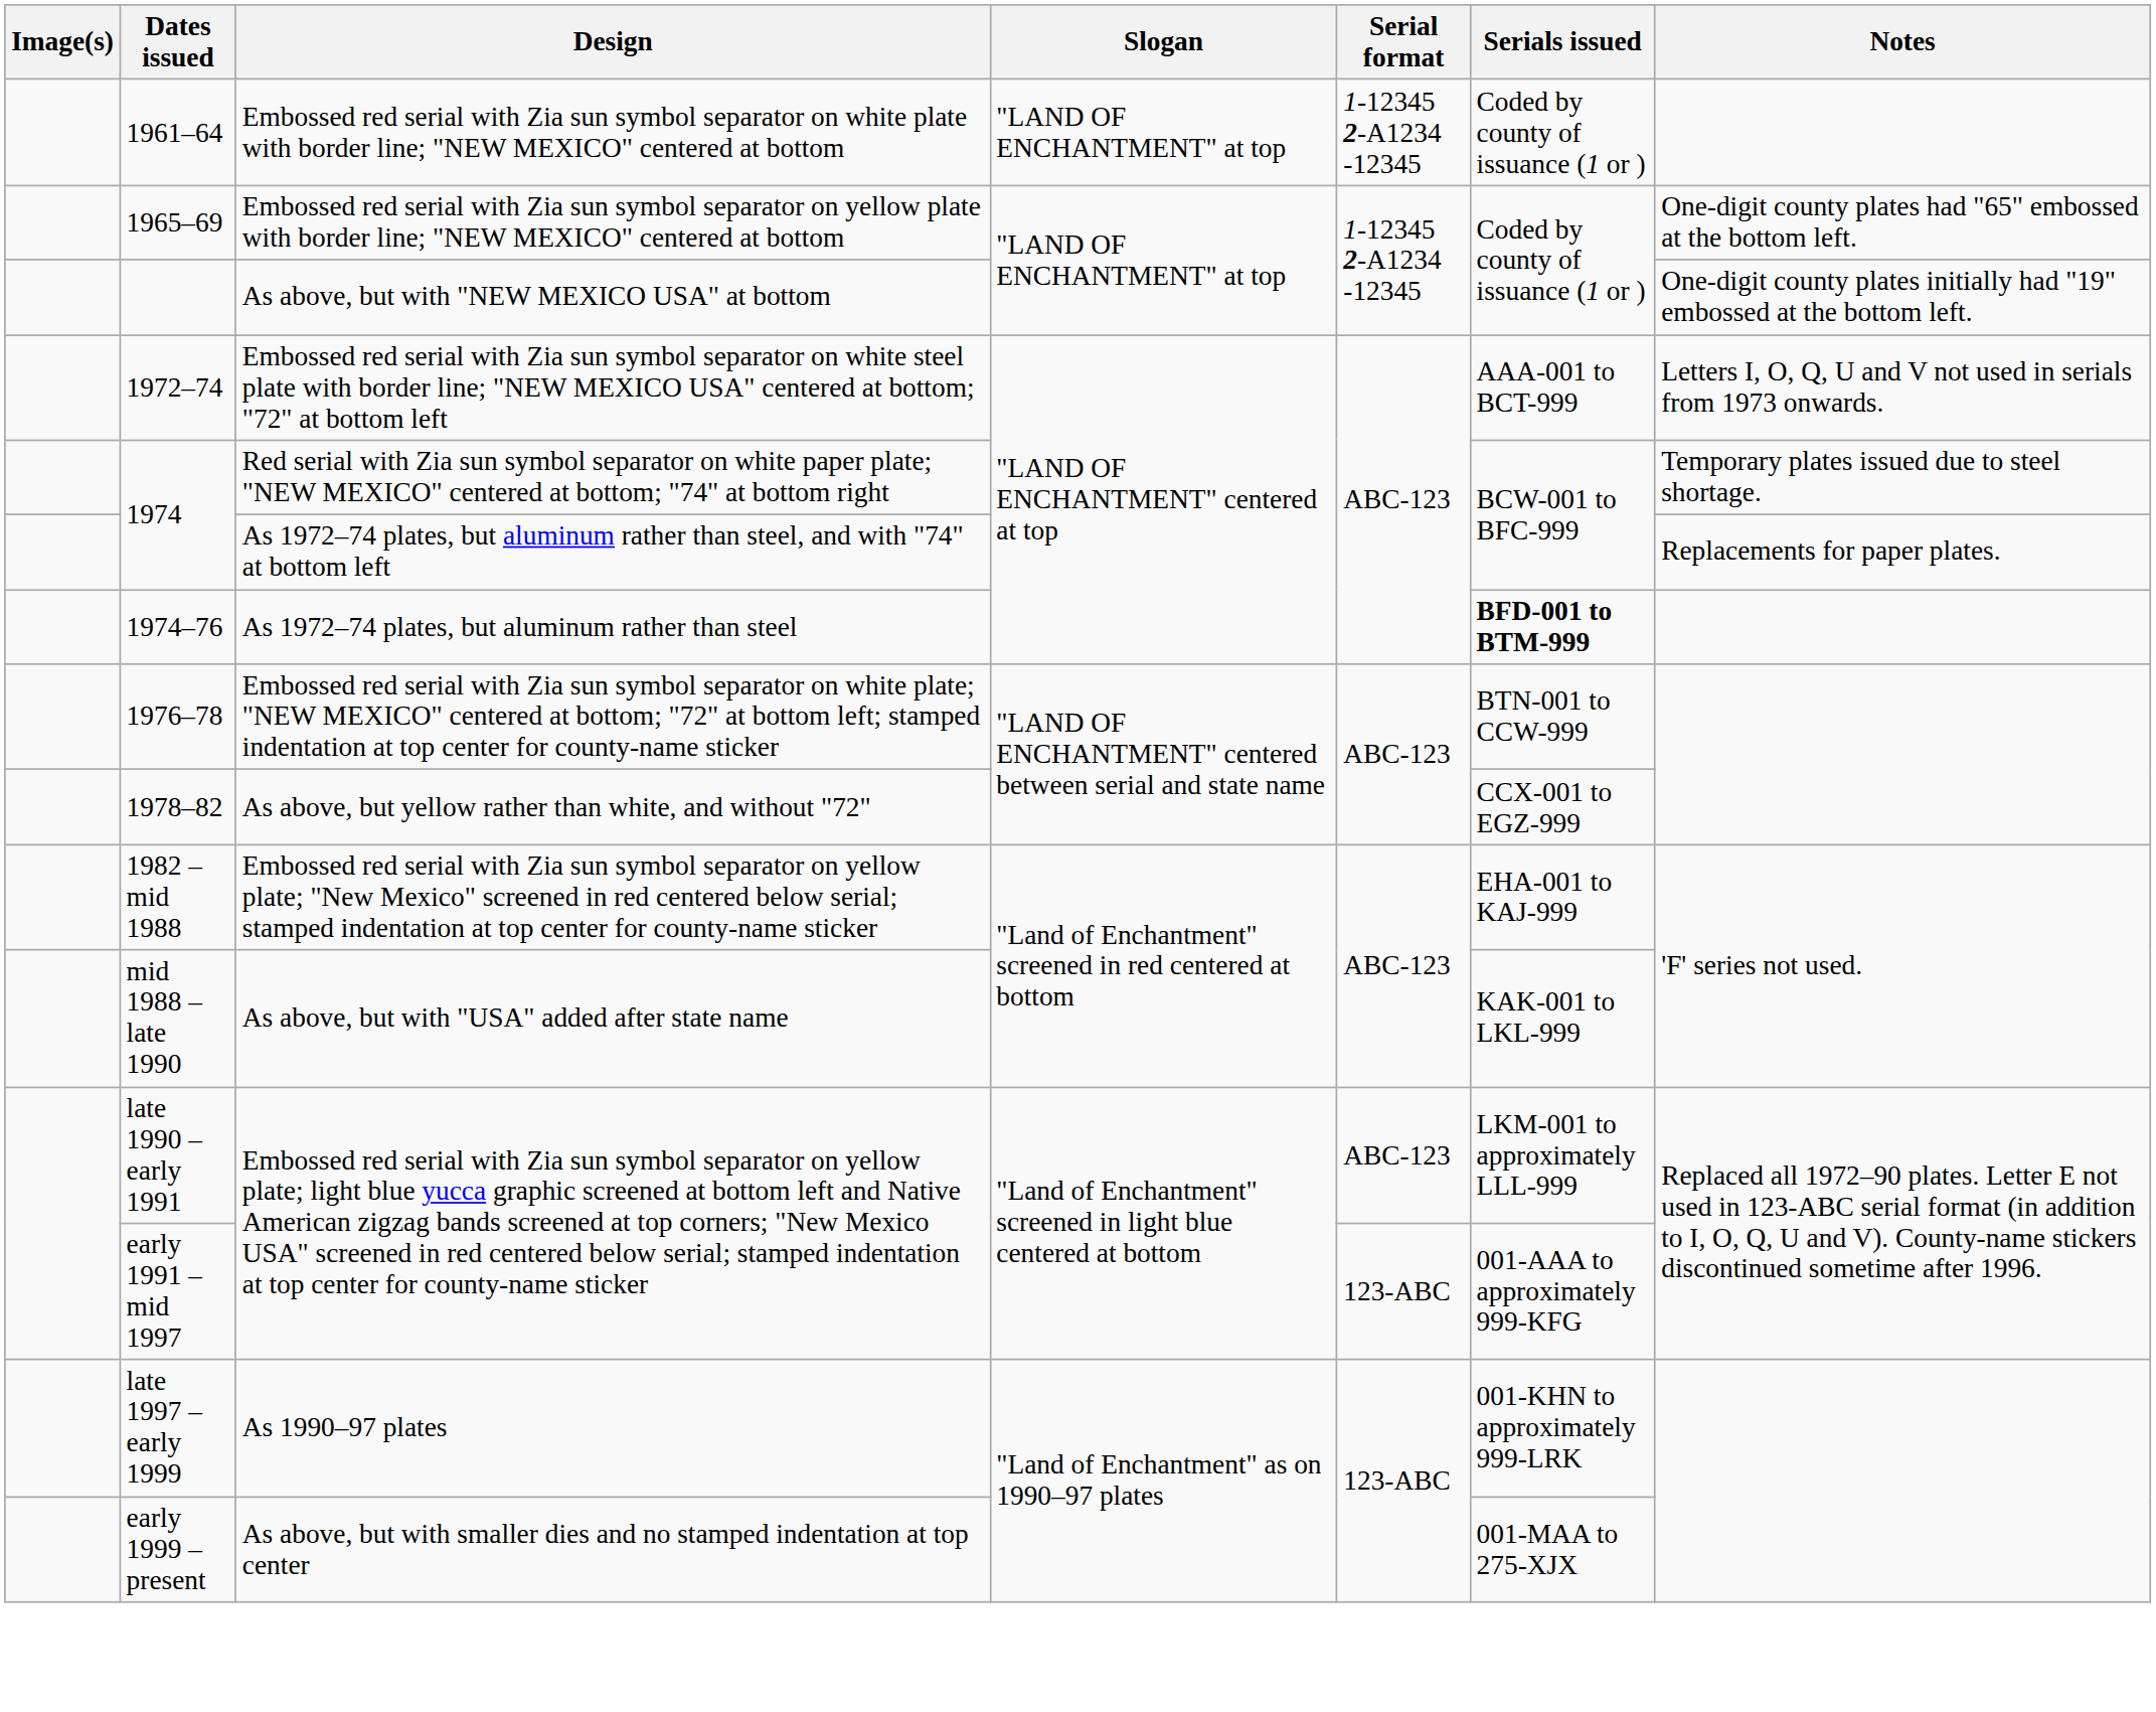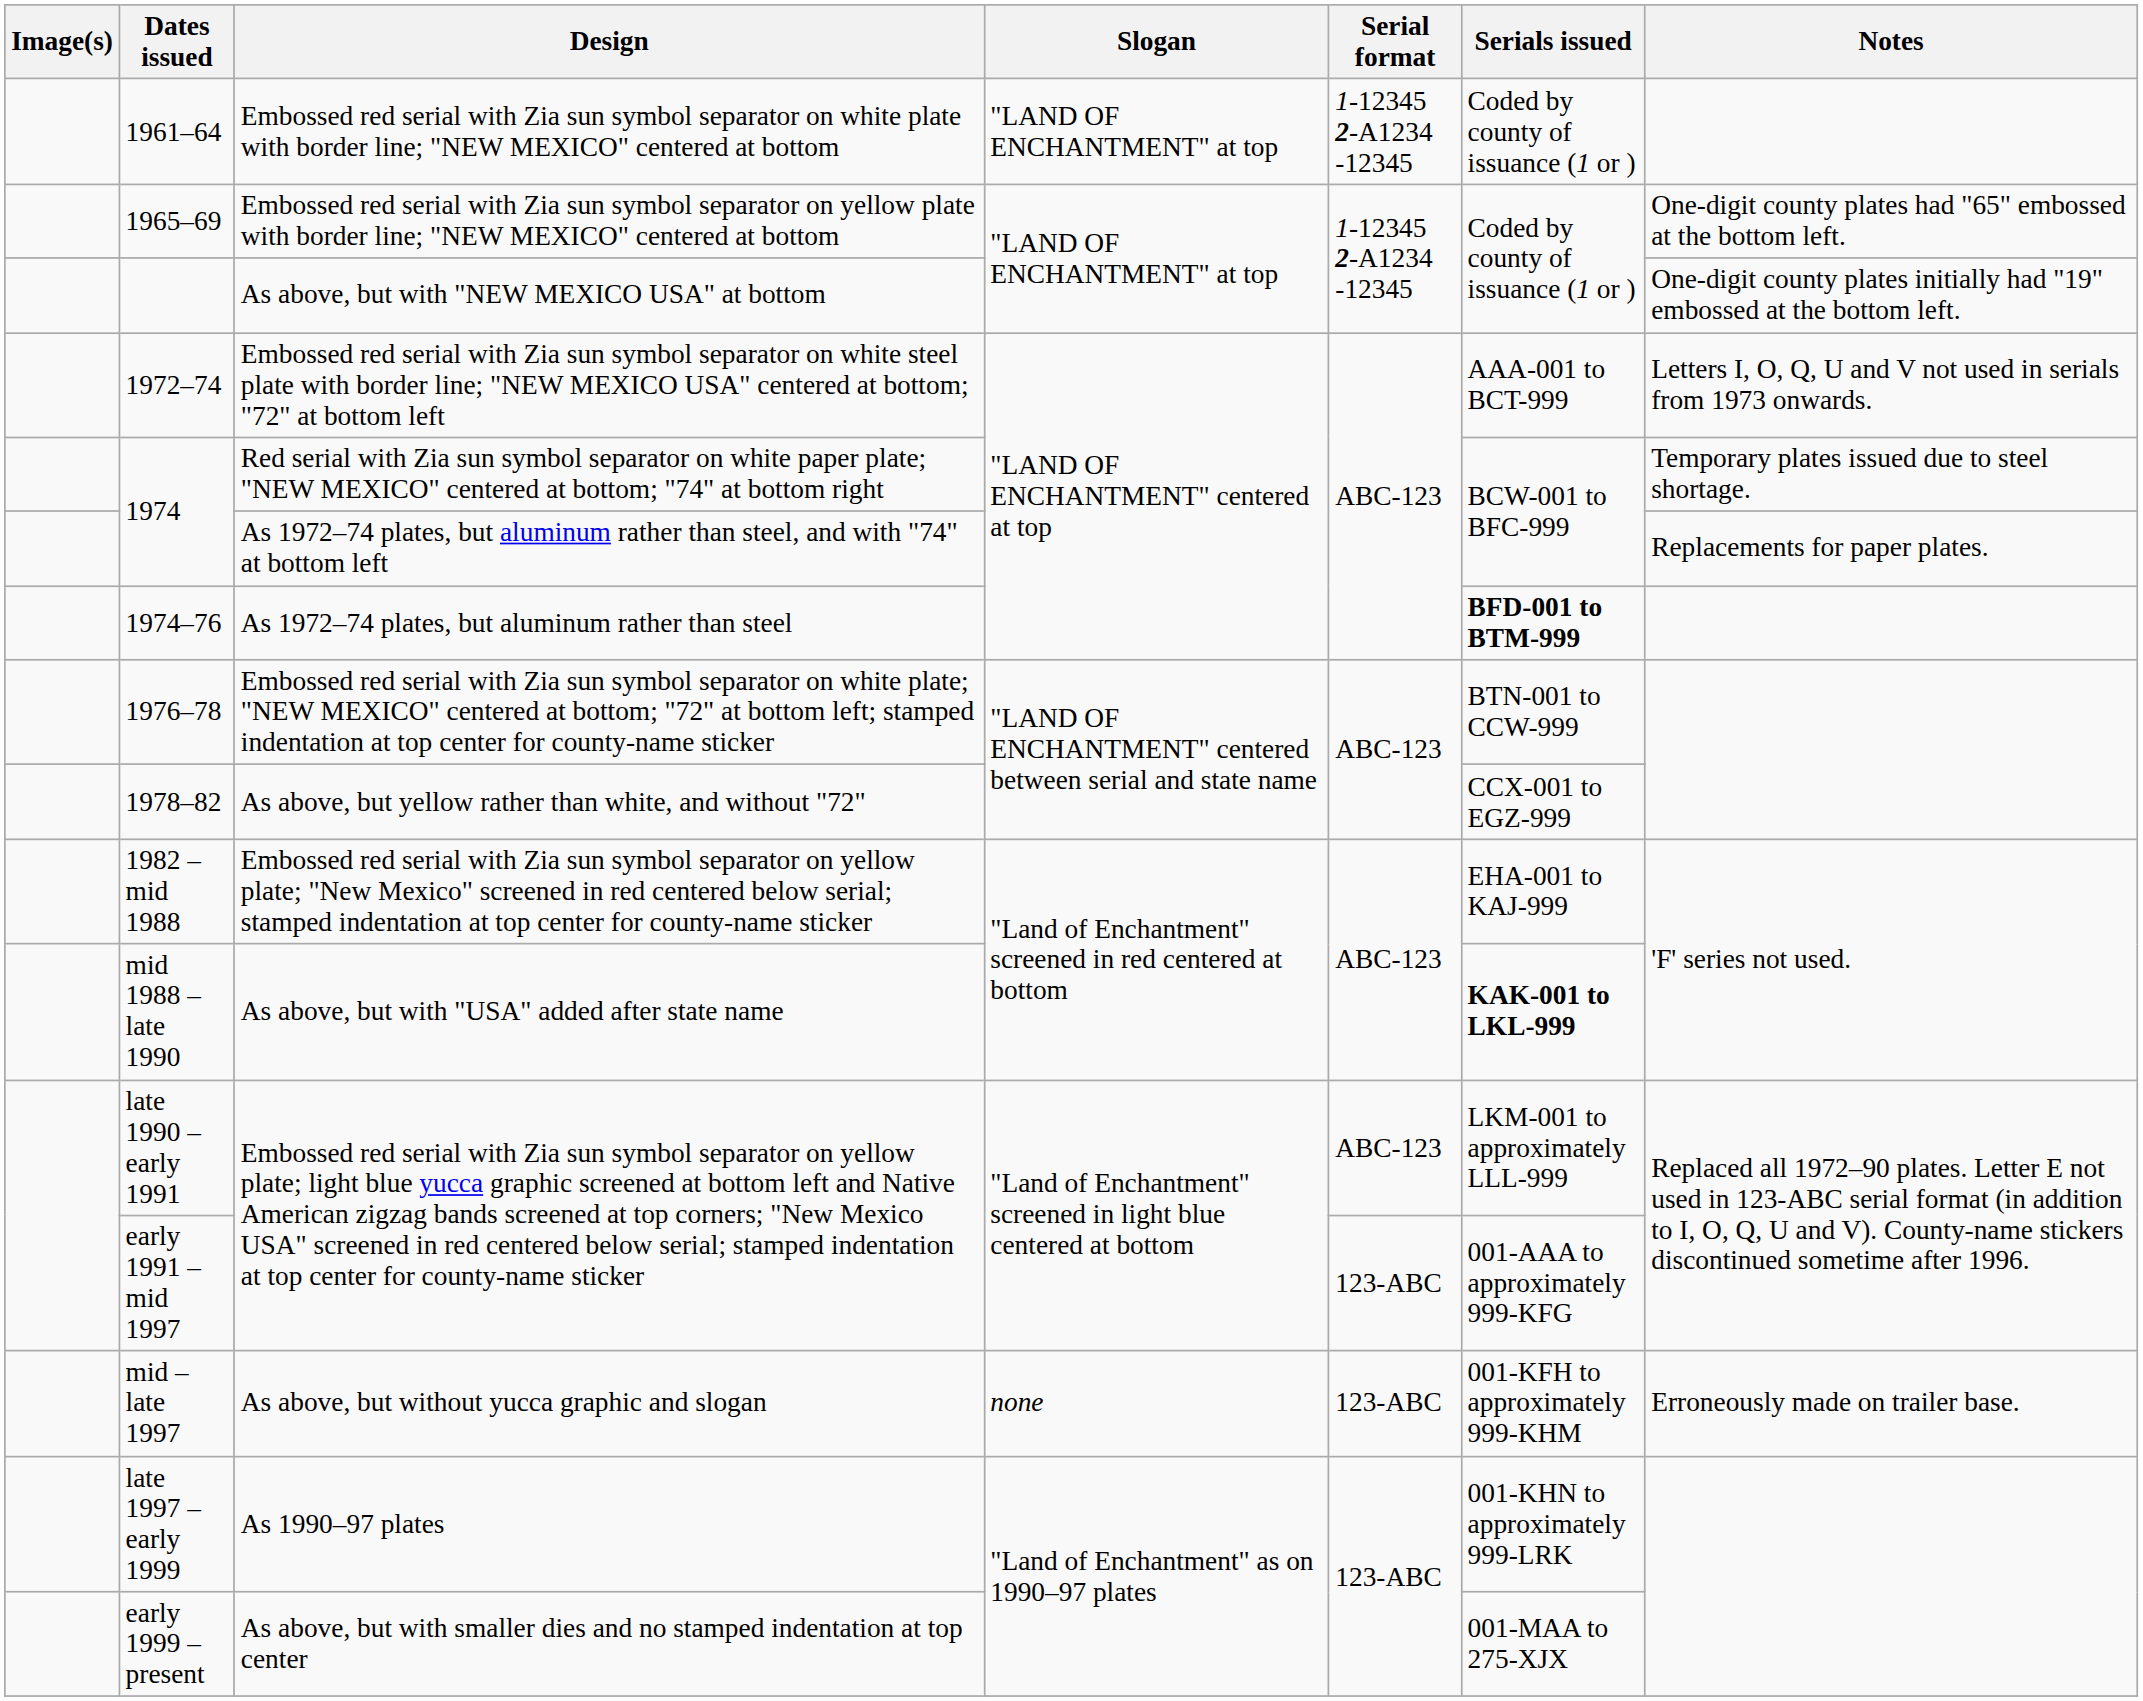 <table class="wikitable">
 <tr>
 <th>Image(s)</th>
 <th style="width:60px;">Dates issued</th>
 <th>Design</th>
 <th>Slogan</th>
 <th style="width:70px;">Serial format</th>
 <th style="width:100px;">Serials issued</th>
 <th>Notes</th>
 </tr>
 <tr>
 <td></td>
 <td>1961–64</td>
 <td>Embossed red serial with Zia sun symbol separator on white plate with border line; "NEW MEXICO" centered at bottom</td>
 <td>"LAND OF ENCHANTMENT" at top</td>
 <td><em>1</em>-12345<br><strong><em>2</em></strong>-A1234<br>-12345</td>
 <td>Coded by county of issuance (<em>1</em> or )</td>
 <td></td>
 </tr>
 <tr>
 <td><br></td>
 <td>1965–69</td>
 <td>Embossed red serial with Zia sun symbol separator on yellow plate with border line; "NEW MEXICO" centered at bottom</td>
 <td rowspan="2">"LAND OF ENCHANTMENT" at top</td>
 <td rowspan="2"><em>1</em>-12345<br><strong><em>2</em></strong>-A1234<br>-12345</td>
 <td rowspan="2">Coded by county of issuance (<em>1</em> or )</td>
 <td>One-digit county plates had "65" embossed at the bottom left.</td>
 </tr>
 <tr>
 <td></td>
 <td></td>
 <td>As above, but with "NEW MEXICO USA" at bottom</td>
 <td>One-digit county plates initially had "19" embossed at the bottom left.</td>
 </tr>
 <tr>
 <td></td>
 <td>1972–74</td>
 <td>Embossed red serial with Zia sun symbol separator on white steel plate with border line; "NEW MEXICO USA" centered at bottom; "72" at bottom left</td>
 <td rowspan="4">"LAND OF ENCHANTMENT" centered at top</td>
 <td rowspan="4">ABC-123</td>
 <td>AAA-001 to BCT-999</td>
 <td>Letters I, O, Q, U and V not used in serials from 1973 onwards.</td>
 </tr>
 <tr>
 <td></td>
 <td rowspan="2">1974</td>
 <td>Red serial with Zia sun symbol separator on white paper plate; "NEW MEXICO" centered at bottom; "74" at bottom right</td>
 <td rowspan="2">BCW-001 to BFC-999</td>
 <td>Temporary plates issued due to steel shortage.</td>
 </tr>
 <tr>
 <td></td>
 <td>As 1972–74 plates, but <a href='#'>aluminum</a> rather than steel, and with "74" at bottom left</td>
 <td>Replacements for paper plates.</td>
 </tr>
 <tr>
 <td></td>
 <td>1974–76</td>
 <td>As 1972–74 plates, but aluminum rather than steel</td>
 <td><strong>BFD-001 to BTM-999</strong></td>
 <td></td>
 </tr>
 <tr>
 <td></td>
 <td>1976–78</td>
 <td>Embossed red serial with Zia sun symbol separator on white plate; "NEW MEXICO" centered at bottom; "72" at bottom left; stamped indentation at top center for county-name sticker</td>
 <td rowspan="2">"LAND OF ENCHANTMENT" centered between serial and state name</td>
 <td rowspan="2">ABC-123</td>
 <td>BTN-001 to CCW-999</td>
 <td rowspan="2"></td>
 </tr>
 <tr>
 <td></td>
 <td>1978–82</td>
 <td>As above, but yellow rather than white, and without "72"</td>
 <td>CCX-001 to EGZ-999</td>
 </tr>
 <tr>
 <td></td>
 <td>1982 – mid<br>1988</td>
 <td>Embossed red serial with Zia sun symbol separator on yellow plate; "New Mexico" screened in red centered below serial; stamped indentation at top center for county-name sticker</td>
 <td rowspan="2">"Land of Enchantment" screened in red centered at bottom</td>
 <td rowspan="2">ABC-123</td>
 <td>EHA-001 to KAJ-999</td>
 <td rowspan="2">'F' series not used.</td>
 </tr>
 <tr>
 <td></td>
 <td>mid 1988 – late<br>1990</td>
 <td>As above, but with "USA" added after state name</td>
-<td>KAK-001 to LKL-999</td>
+<td><strong>KAK-001 to LKL-999</strong></td>
 </tr>
 <tr>
 <td rowspan="2"></td>
 <td>late 1990 – early 1991</td>
 <td rowspan="2">Embossed red serial with Zia sun symbol separator on yellow plate; light blue <a href='#'>yucca</a> graphic screened at bottom left and Native American zigzag bands screened at top corners; "New Mexico USA" screened in red centered below serial; stamped indentation at top center for county-name sticker</td>
 <td rowspan="2">"Land of Enchantment" screened in light blue centered at bottom</td>
 <td>ABC-123</td>
 <td>LKM-001 to approximately LLL-999</td>
 <td rowspan="2">Replaced all 1972–90 plates. Letter E not used in 123-ABC serial format (in addition to I, O, Q, U and V). County-name stickers discontinued sometime after 1996.</td>
 </tr>
 <tr>
 <td>early 1991 – mid<br>1997</td>
 <td>123-ABC</td>
 <td>001-AAA to approximately 999-KFG</td>
 </tr>
 <tr>
 <td></td>
+<td>mid – late<br>1997</td>
+<td>As above, but without yucca graphic and slogan</td>
+<td><em>none</em></td>
+<td>123-ABC</td>
+<td>001-KFH to approximately 999-KHM</td>
+<td>Erroneously made on trailer base.</td>
+</tr>
+<tr>
+<td></td>
 <td>late 1997 – early 1999</td>
 <td>As 1990–97 plates</td>
 <td rowspan="2">"Land of Enchantment" as on 1990–97 plates</td>
 <td rowspan="2">123-ABC</td>
 <td>001-KHN to approximately 999-LRK</td>
 <td rowspan="2"></td>
 </tr>
 <tr>
 <td></td>
 <td>early 1999 – present</td>
 <td>As above, but with smaller dies and no stamped indentation at top center</td>
 <td>001-MAA to 275-XJX </td>
 </tr>
 </table>
